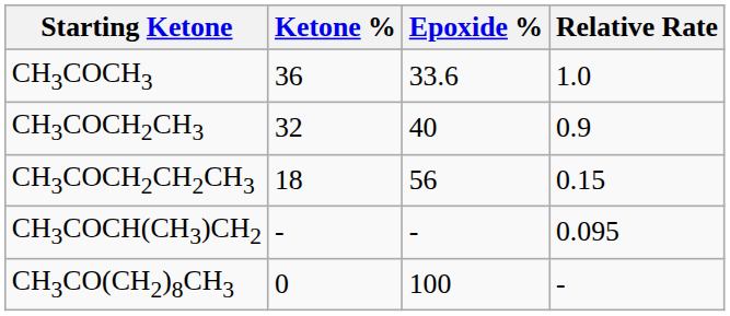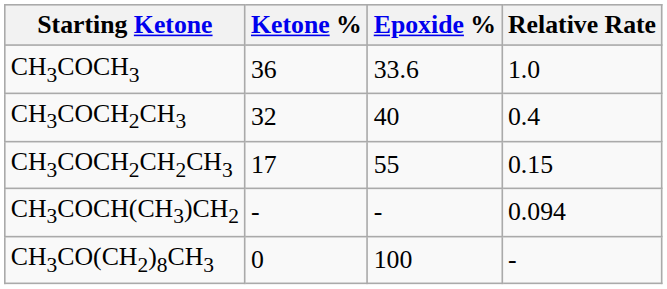 <table class="wikitable">
 <tr>
 <th>Starting <a href='#'>Ketone</a></th>
 <th><a href='#'>Ketone</a> %</th>
 <th><a href='#'>Epoxide</a> %</th>
 <th>Relative Rate</th>
 </tr>
 <tr>
 <td>CH<sub>3</sub>COCH<sub>3</sub></td>
 <td>36</td>
 <td>33.6</td>
 <td>1.0</td>
 </tr>
 <tr>
 <td>CH<sub>3</sub>COCH<sub>2</sub>CH<sub>3</sub></td>
 <td>32</td>
 <td>40</td>
-<td>0.9</td>
+<td>0.4</td>
 </tr>
 <tr>
 <td>CH<sub>3</sub>COCH<sub>2</sub>CH<sub>2</sub>CH<sub>3</sub></td>
-<td>18</td>
-<td>56</td>
+<td>17</td>
+<td>55</td>
 <td>0.15</td>
 </tr>
 <tr>
 <td>CH<sub>3</sub>COCH(CH<sub>3</sub>)CH<sub>2</sub></td>
 <td>-</td>
 <td>-</td>
-<td>0.095</td>
+<td>0.094</td>
 </tr>
 <tr>
 <td>CH<sub>3</sub>CO(CH<sub>2</sub>)<sub>8</sub>CH<sub>3</sub></td>
 <td>0</td>
 <td>100</td>
 <td>-</td>
 </tr>
 </table>
